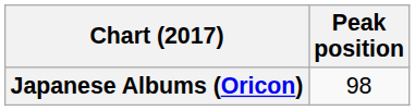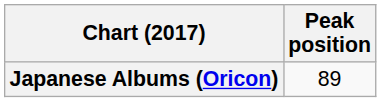 <table class="wikitable sortable plainrowheaders" style="text-align:center">
 <tr>
 <th scope="col">Chart (2017)</th>
 <th scope="col">Peak<br>position</th>
 </tr>
 <tr>
 <th scope="row">Japanese Albums (<a href='#'>Oricon</a>)</th>
-<td style="text-align:center;">98</td>
+<td style="text-align:center;">89</td>
 </tr>
 </table>
